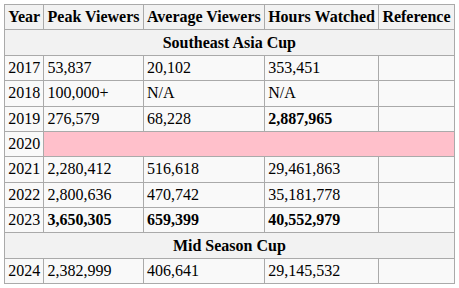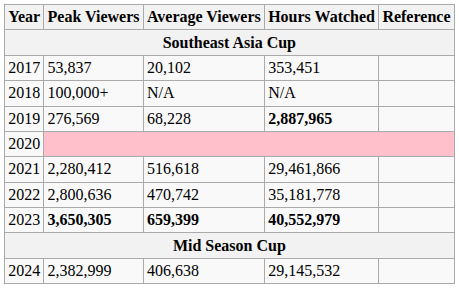 <table class="wikitable">
 <tr>
 <th>Year</th>
 <th>Peak Viewers</th>
 <th>Average Viewers</th>
 <th>Hours Watched</th>
 <th>Reference</th>
 </tr>
 <tr>
 <th colspan="5">Southeast Asia Cup</th>
 </tr>
 <tr>
 <td>2017</td>
 <td>53,837</td>
 <td>20,102</td>
 <td>353,451</td>
 <td></td>
 </tr>
 <tr>
 <td>2018</td>
 <td>100,000+</td>
 <td>N/A</td>
 <td>N/A</td>
 <td></td>
 </tr>
 <tr>
 <td>2019</td>
-<td>276,579</td>
+<td>276,569</td>
 <td>68,228</td>
 <td><strong>2,887,965</strong></td>
 <td></td>
 </tr>
 <tr>
 <td>2020</td>
 <td style="background:pink"; colspan="4"></td>
 </tr>
 <tr>
 <td>2021</td>
 <td>2,280,412</td>
 <td>516,618</td>
-<td>29,461,863</td>
+<td>29,461,866</td>
 <td></td>
 </tr>
 <tr>
 <td>2022</td>
 <td>2,800,636</td>
 <td>470,742</td>
 <td>35,181,778</td>
 <td></td>
 </tr>
 <tr>
 <td>2023</td>
 <td><strong>3,650,305</strong></td>
 <td><strong>659,399</strong></td>
 <td><strong>40,552,979</strong></td>
 <td></td>
 </tr>
 <tr>
 <th colspan="5">Mid Season Cup</th>
 </tr>
 <tr>
 <td>2024</td>
 <td>2,382,999</td>
-<td>406,641</td>
+<td>406,638</td>
 <td>29,145,532</td>
 <td></td>
 </tr>
 <tr>
 </tr>
 </table>
